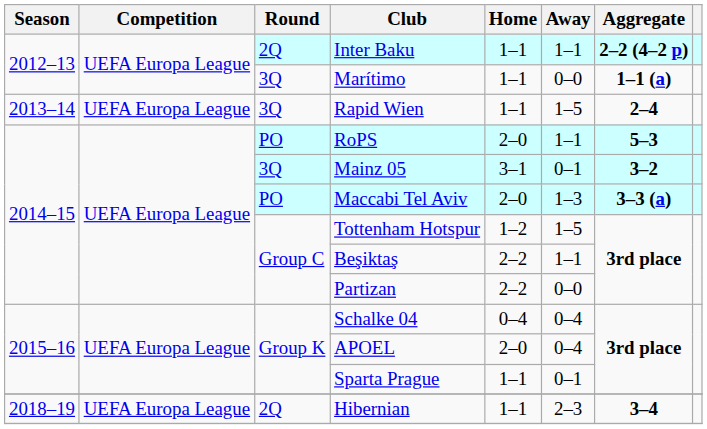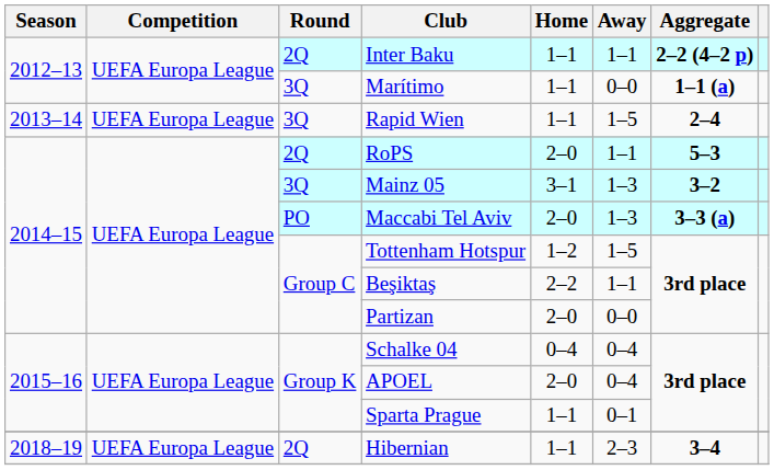 <table class="wikitable" style="color:black">
 <tr>
 <th>Season</th>
 <th>Competition</th>
 <th>Round</th>
 <th>Club</th>
 <th>Home</th>
 <th>Away</th>
 <th>Aggregate</th>
 <th></th>
 </tr>
 <tr style="color:black;">
 <td rowspan="2"><a href='#'>2012–13</a></td>
 <td rowspan="2"><a href='#'>UEFA Europa League</a></td>
 <td style="background-color:#CFF"><a href='#'>2Q</a></td>
 <td style="background-color:#CFF"> <a href='#'>Inter Baku</a></td>
 <td align="center" style="background-color:#CFF">1–1</td>
 <td align="center" style="background-color:#CFF">1–1</td>
 <td align="center" style="background-color:#CFF"><strong>2–2 (4–2 <a href='#'>p</a>)</strong></td>
 <td style="background-color:#CFF"></td>
 </tr>
 <tr>
 <td><a href='#'>3Q</a></td>
 <td> <a href='#'>Marítimo</a></td>
 <td align="center" style="color:black;">1–1</td>
 <td align="center" style="color:black;">0–0</td>
 <td align="center" style="color:black;"><strong>1–1 (<a href='#'>a</a>)</strong></td>
 <td></td>
 </tr>
 <tr>
 <td><a href='#'>2013–14</a></td>
 <td><a href='#'>UEFA Europa League</a></td>
 <td><a href='#'>3Q</a></td>
 <td> <a href='#'>Rapid Wien</a></td>
 <td align="center" style="color:black;">1–1</td>
 <td align="center" style="color:black;">1–5</td>
 <td align="center" style="color:black;"><strong>2–4</strong></td>
 <td></td>
 </tr>
 <tr style="color:black;">
 <td rowspan="6"><a href='#'>2014–15</a></td>
 <td rowspan="6"><a href='#'>UEFA Europa League</a></td>
-<td style="background-color:#CFF"><a href='#'>PO</a></td>
+<td style="background-color:#CFF"><a href='#'>2Q</a></td>
 <td style="background-color:#CFF"> <a href='#'>RoPS</a></td>
 <td align="center" style="background-color:#CFF">2–0</td>
 <td align="center" style="background-color:#CFF">1–1</td>
 <td align="center" style="background-color:#CFF"><strong>5–3</strong></td>
 <td style="background-color:#CFF"></td>
 </tr>
 <tr style="color:black;">
 <td style="background-color:#CFF"><a href='#'>3Q</a></td>
 <td style="background-color:#CFF"> <a href='#'>Mainz 05</a></td>
 <td align="center" style="background-color:#CFF">3–1</td>
-<td align="center" style="background-color:#CFF">0–1</td>
+<td align="center" style="background-color:#CFF">1–3</td>
 <td align="center" style="background-color:#CFF"><strong>3–2</strong></td>
 <td style="background-color:#CFF"></td>
 </tr>
 <tr style="color:black;">
 <td style="background-color:#CFF"><a href='#'>PO</a></td>
 <td style="background-color:#CFF"> <a href='#'>Maccabi Tel Aviv</a></td>
 <td align="center" style="background-color:#CFF">2–0</td>
 <td align="center" style="background-color:#CFF">1–3</td>
 <td align="center" style="background-color:#CFF"><strong>3–3 (<a href='#'>a</a>)</strong></td>
 <td style="background-color:#CFF"></td>
 </tr>
 <tr>
 <td rowspan="3"><a href='#'>Group C</a></td>
 <td> <a href='#'>Tottenham Hotspur</a></td>
 <td align="center" style="color:black;">1–2</td>
 <td align="center" style="color:black;">1–5</td>
 <td align="center" style="color:black;" rowspan="3"><strong>3rd place</strong></td>
 <td rowspan="3"></td>
 </tr>
 <tr>
 <td> <a href='#'>Beşiktaş</a></td>
 <td align="center" style="color:black;">2–2</td>
 <td align="center" style="color:black;">1–1</td>
 </tr>
 <tr>
 <td> <a href='#'>Partizan</a></td>
-<td align="center" style="color:black;">2–2</td>
+<td align="center" style="color:black;">2–0</td>
 <td align="center" style="color:black;">0–0</td>
 </tr>
 <tr>
 <td rowspan="3"><a href='#'>2015–16</a></td>
 <td rowspan="3"><a href='#'>UEFA Europa League</a></td>
 <td rowspan="3"><a href='#'>Group K</a></td>
 <td> <a href='#'>Schalke 04</a></td>
 <td align="center" style="color:black;">0–4</td>
 <td align="center" style="color:black;">0–4</td>
 <td align="center" style="color:black;" rowspan="3"><strong>3rd place</strong></td>
 <td rowspan="3"></td>
 </tr>
 <tr>
 <td> <a href='#'>APOEL</a></td>
 <td align="center" style="color:black;">2–0</td>
 <td align="center" style="color:black;">0–4</td>
 </tr>
 <tr>
 <td> <a href='#'>Sparta Prague</a></td>
 <td align="center" style="color:black;">1–1</td>
 <td align="center" style="color:black;">0–1</td>
 </tr>
 <tr>
 </tr>
 <tr style="color:black;">
 <td rowspan="1"><a href='#'>2018–19</a></td>
 <td rowspan="1"><a href='#'>UEFA Europa League</a></td>
 <td style="color:black;"><a href='#'>2Q</a></td>
 <td style="color:black;"> <a href='#'>Hibernian</a></td>
 <td align="center" style="color:black;">1–1</td>
 <td align="center" style="color:black;">2–3</td>
 <td align="center" style="color:black;"><strong>3–4</strong></td>
 <td></td>
 </tr>
 <tr style="color:black;">
 </tr>
 </table>
